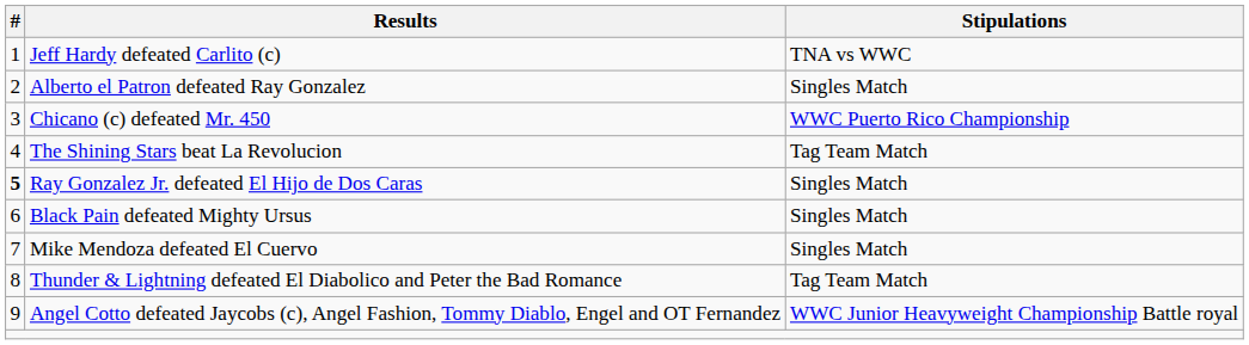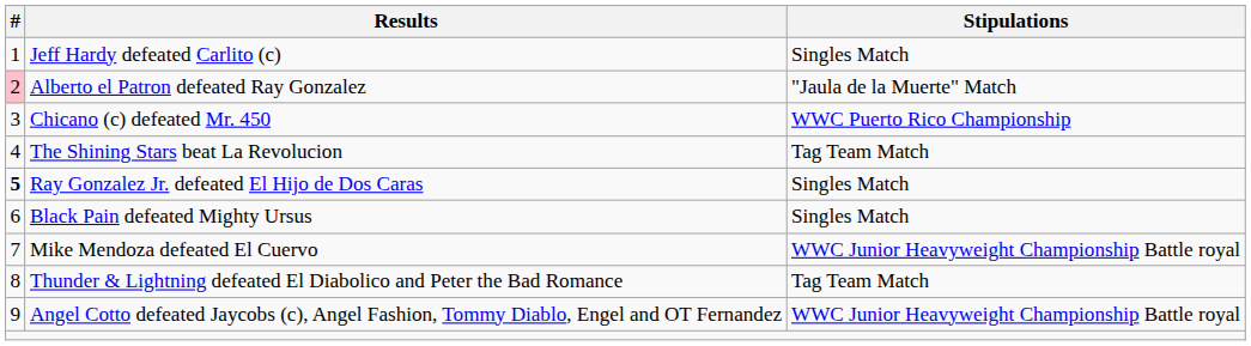 <table class="wikitable sortable">
 <tr>
 <th>#</th>
 <th>Results</th>
 <th>Stipulations</th>
 </tr>
 <tr>
 <td>1</td>
 <td><a href='#'>Jeff Hardy</a> defeated <a href='#'>Carlito</a> (c)</td>
-<td>TNA vs WWC</td>
+<td>Singles Match</td>
 </tr>
 <tr>
-<td>2</td>
+<td style="background: pink;">2</td>
 <td><a href='#'>Alberto el Patron</a> defeated Ray Gonzalez</td>
-<td>Singles Match</td>
+<td>"Jaula de la Muerte" Match</td>
 </tr>
 <tr>
 <td>3</td>
 <td><a href='#'>Chicano</a> (c) defeated <a href='#'>Mr. 450</a></td>
 <td><a href='#'>WWC Puerto Rico Championship</a></td>
 </tr>
 <tr>
 <td>4</td>
 <td><a href='#'>The Shining Stars</a> beat La Revolucion</td>
 <td>Tag Team Match</td>
 </tr>
 <tr>
 <td><strong>5</strong></td>
 <td><a href='#'>Ray Gonzalez Jr.</a> defeated <a href='#'>El Hijo de Dos Caras</a></td>
 <td>Singles Match</td>
 </tr>
 <tr>
 <td>6</td>
 <td><a href='#'>Black Pain</a> defeated Mighty Ursus</td>
 <td>Singles Match</td>
 </tr>
 <tr>
 <td>7</td>
 <td>Mike Mendoza defeated El Cuervo</td>
-<td>Singles Match</td>
+<td><a href='#'>WWC Junior Heavyweight Championship</a> Battle royal</td>
 </tr>
 <tr>
 <td>8</td>
 <td><a href='#'>Thunder & Lightning</a> defeated El Diabolico and Peter the Bad Romance</td>
 <td>Tag Team Match</td>
 </tr>
 <tr>
 <td>9</td>
 <td><a href='#'>Angel Cotto</a> defeated Jaycobs (c), Angel Fashion, <a href='#'>Tommy Diablo</a>, Engel and OT Fernandez</td>
 <td><a href='#'>WWC Junior Heavyweight Championship</a> Battle royal</td>
 </tr>
 <tr>
 <td colspan=4></td>
 </tr>
 </table>
